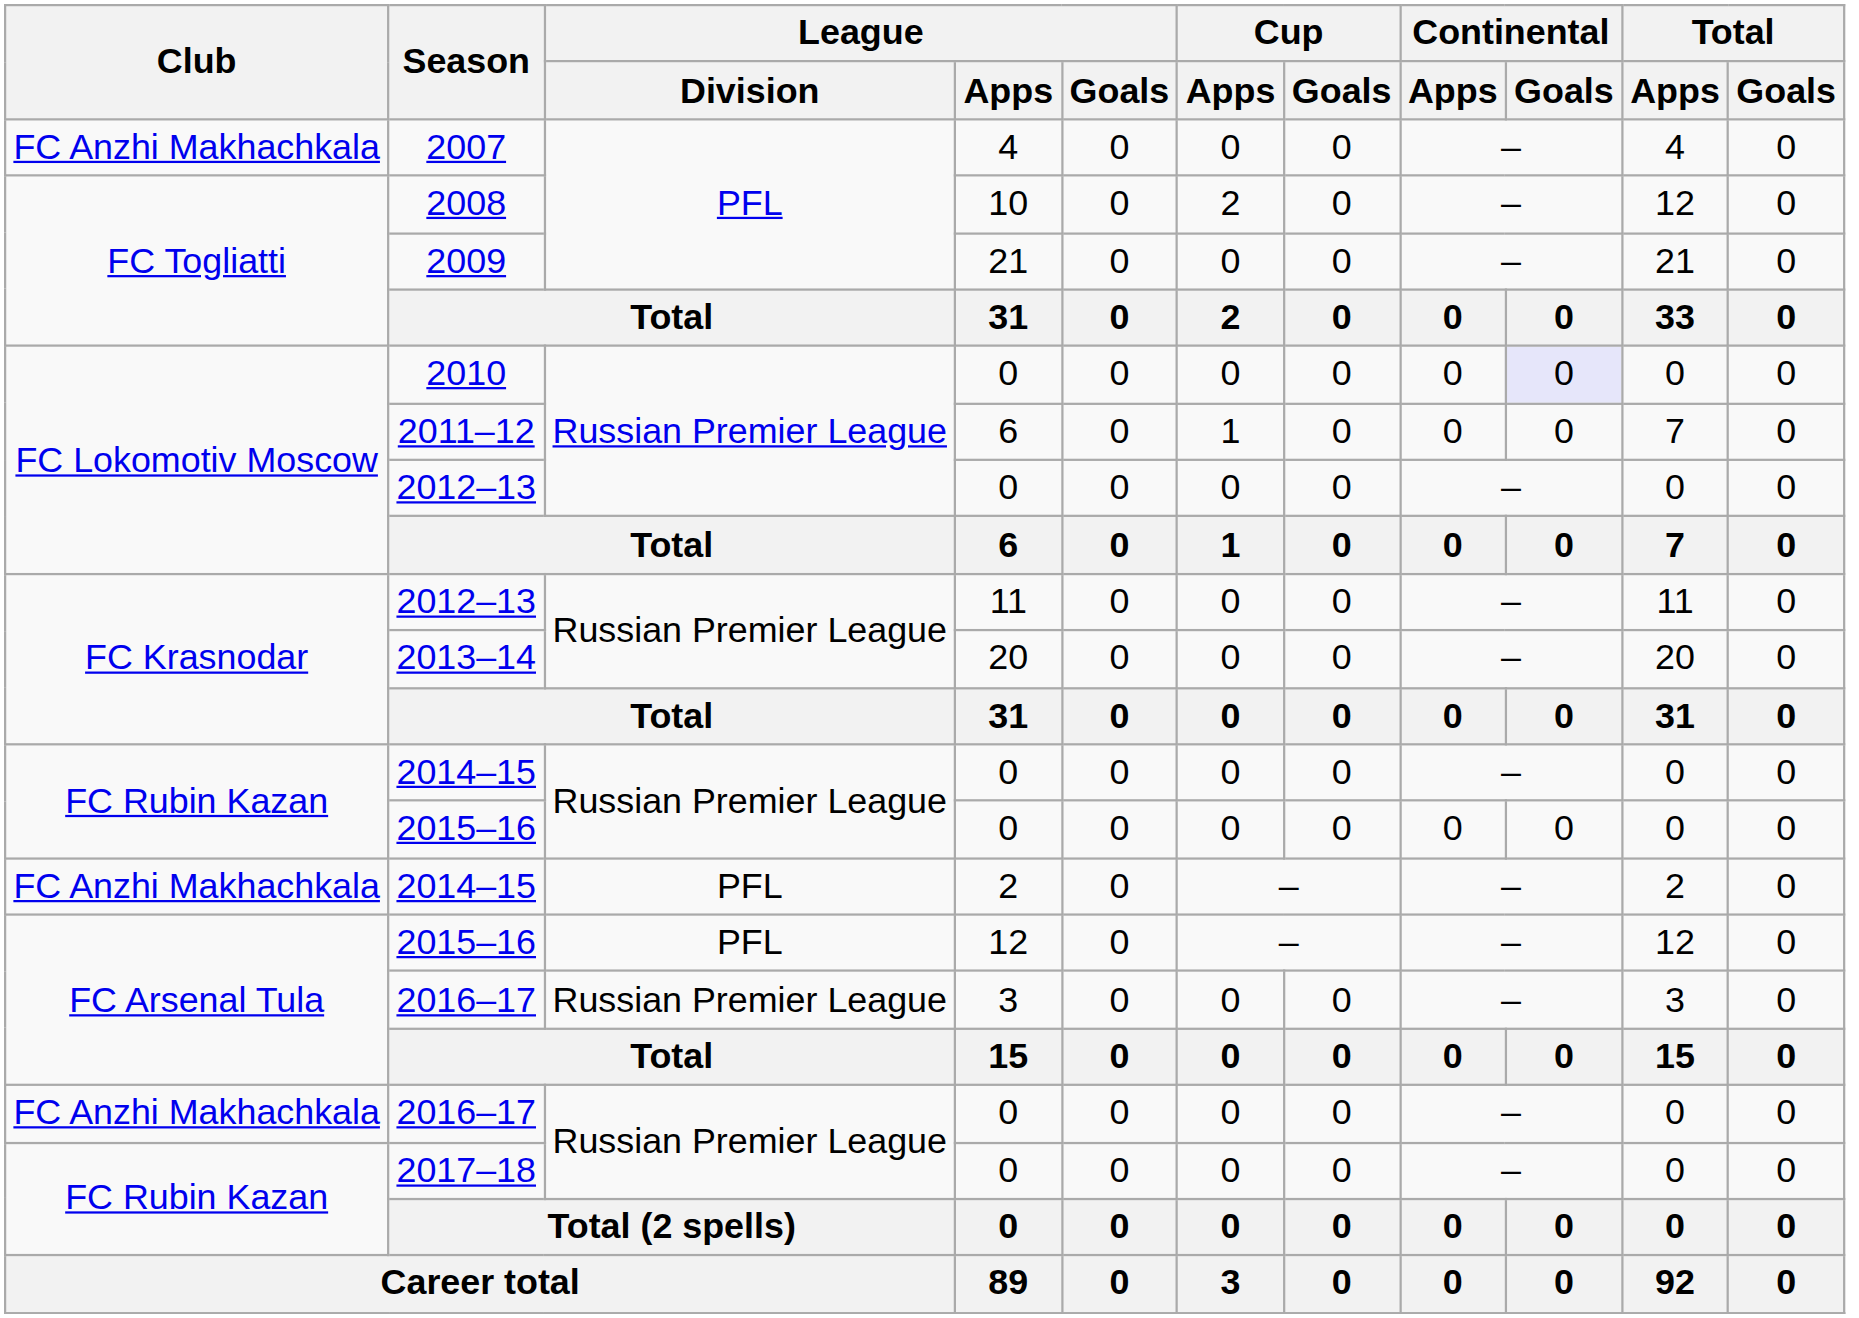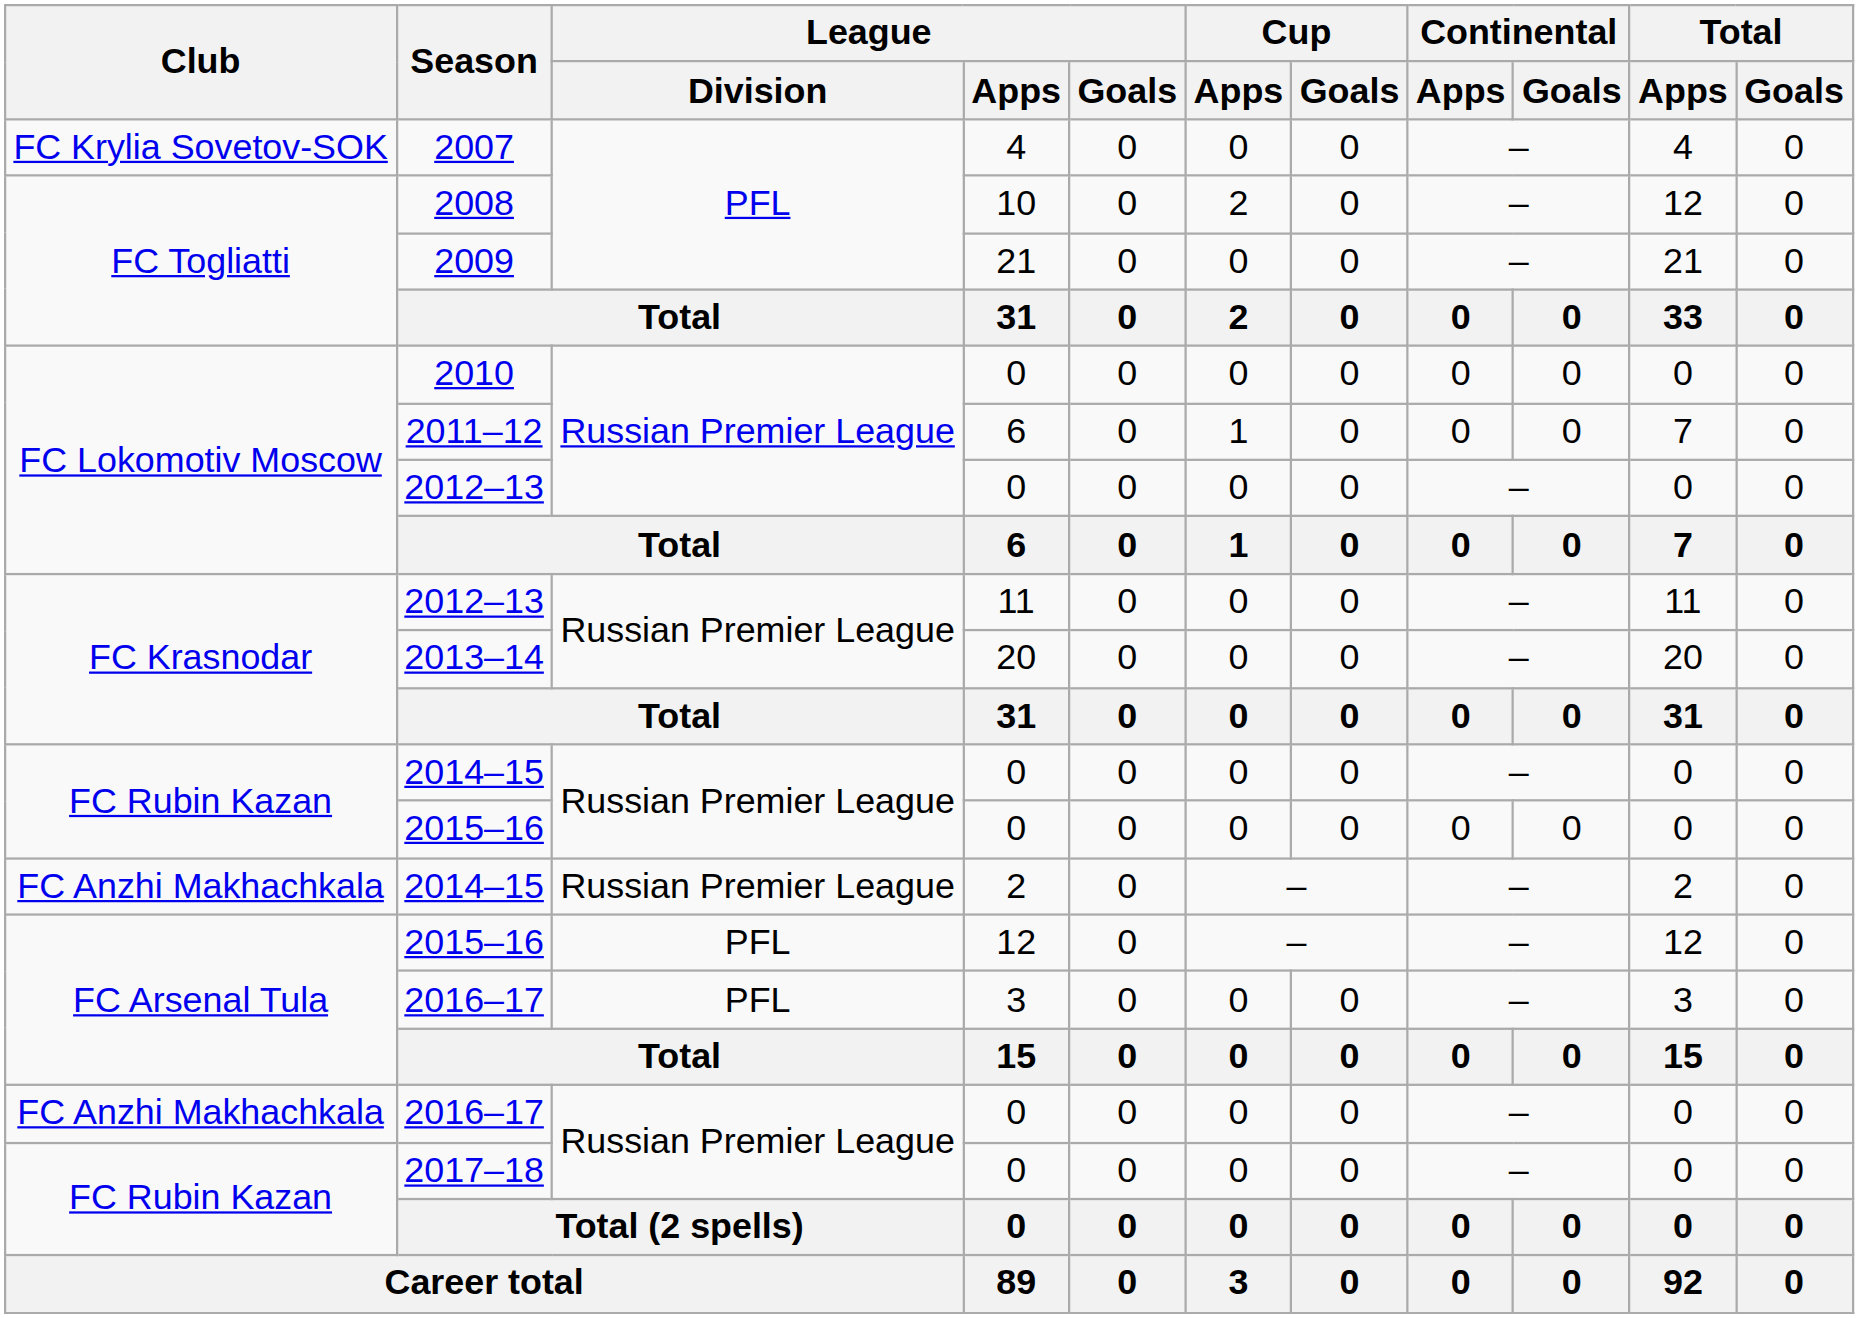 <table class="wikitable" style="text-align: center;">
 <tr>
 <th rowspan=2>Club</th>
 <th rowspan=2>Season</th>
 <th colspan=3>League</th>
 <th colspan=2>Cup</th>
 <th colspan=2>Continental</th>
 <th colspan=2>Total</th>
 </tr>
 <tr>
 <th>Division</th>
 <th>Apps</th>
 <th>Goals</th>
 <th>Apps</th>
 <th>Goals</th>
 <th>Apps</th>
 <th>Goals</th>
 <th>Apps</th>
 <th>Goals</th>
 </tr>
 <tr>
-<td><a href='#'>FC Anzhi Makhachkala</a></td>
+<td><a href='#'>FC Krylia Sovetov-SOK</a></td>
 <td><a href='#'>2007</a></td>
 <td rowspan=3><a href='#'>PFL</a></td>
 <td>4</td>
 <td>0</td>
 <td>0</td>
 <td>0</td>
 <td colspan=2>–</td>
 <td>4</td>
 <td>0</td>
 </tr>
 <tr>
 <td rowspan=3><a href='#'>FC Togliatti</a></td>
 <td><a href='#'>2008</a></td>
 <td>10</td>
 <td>0</td>
 <td>2</td>
 <td>0</td>
 <td colspan=2>–</td>
 <td>12</td>
 <td>0</td>
 </tr>
 <tr>
 <td><a href='#'>2009</a></td>
 <td>21</td>
 <td>0</td>
 <td>0</td>
 <td>0</td>
 <td colspan=2>–</td>
 <td>21</td>
 <td>0</td>
 </tr>
 <tr>
 <th colspan=2>Total</th>
 <th>31</th>
 <th>0</th>
 <th>2</th>
 <th>0</th>
 <th>0</th>
 <th>0</th>
 <th>33</th>
 <th>0</th>
 </tr>
 <tr>
 <td rowspan=4><a href='#'>FC Lokomotiv Moscow</a></td>
 <td><a href='#'>2010</a></td>
 <td rowspan=3><a href='#'>Russian Premier League</a></td>
 <td>0</td>
 <td>0</td>
 <td>0</td>
 <td>0</td>
 <td>0</td>
-<td style="background: lavender;">0</td>
+<td>0</td>
 <td>0</td>
 <td>0</td>
 </tr>
 <tr>
 <td><a href='#'>2011–12</a></td>
 <td>6</td>
 <td>0</td>
 <td>1</td>
 <td>0</td>
 <td>0</td>
 <td>0</td>
 <td>7</td>
 <td>0</td>
 </tr>
 <tr>
 <td><a href='#'>2012–13</a></td>
 <td>0</td>
 <td>0</td>
 <td>0</td>
 <td>0</td>
 <td colspan=2>–</td>
 <td>0</td>
 <td>0</td>
 </tr>
 <tr>
 <th colspan=2>Total</th>
 <th>6</th>
 <th>0</th>
 <th>1</th>
 <th>0</th>
 <th>0</th>
 <th>0</th>
 <th>7</th>
 <th>0</th>
 </tr>
 <tr>
 <td rowspan=3><a href='#'>FC Krasnodar</a></td>
 <td><a href='#'>2012–13</a></td>
 <td rowspan=2>Russian Premier League</td>
 <td>11</td>
 <td>0</td>
 <td>0</td>
 <td>0</td>
 <td colspan=2>–</td>
 <td>11</td>
 <td>0</td>
 </tr>
 <tr>
 <td><a href='#'>2013–14</a></td>
 <td>20</td>
 <td>0</td>
 <td>0</td>
 <td>0</td>
 <td colspan=2>–</td>
 <td>20</td>
 <td>0</td>
 </tr>
 <tr>
 <th colspan=2>Total</th>
 <th>31</th>
 <th>0</th>
 <th>0</th>
 <th>0</th>
 <th>0</th>
 <th>0</th>
 <th>31</th>
 <th>0</th>
 </tr>
 <tr>
 <td rowspan=2><a href='#'>FC Rubin Kazan</a></td>
 <td><a href='#'>2014–15</a></td>
 <td rowspan=2>Russian Premier League</td>
 <td>0</td>
 <td>0</td>
 <td>0</td>
 <td>0</td>
 <td colspan=2>–</td>
 <td>0</td>
 <td>0</td>
 </tr>
 <tr>
 <td><a href='#'>2015–16</a></td>
 <td>0</td>
 <td>0</td>
 <td>0</td>
 <td>0</td>
 <td>0</td>
 <td>0</td>
 <td>0</td>
 <td>0</td>
 </tr>
 <tr>
 <td><a href='#'>FC Anzhi Makhachkala</a></td>
 <td><a href='#'>2014–15</a></td>
-<td>PFL</td>
+<td>Russian Premier League</td>
 <td>2</td>
 <td>0</td>
 <td colspan=2>–</td>
 <td colspan=2>–</td>
 <td>2</td>
 <td>0</td>
 </tr>
 <tr>
 <td rowspan=3><a href='#'>FC Arsenal Tula</a></td>
 <td><a href='#'>2015–16</a></td>
 <td>PFL</td>
 <td>12</td>
 <td>0</td>
 <td colspan=2>–</td>
 <td colspan=2>–</td>
 <td>12</td>
 <td>0</td>
 </tr>
 <tr>
 <td><a href='#'>2016–17</a></td>
-<td>Russian Premier League</td>
+<td>PFL</td>
 <td>3</td>
 <td>0</td>
 <td>0</td>
 <td>0</td>
 <td colspan=2>–</td>
 <td>3</td>
 <td>0</td>
 </tr>
 <tr>
 <th colspan=2>Total</th>
 <th>15</th>
 <th>0</th>
 <th>0</th>
 <th>0</th>
 <th>0</th>
 <th>0</th>
 <th>15</th>
 <th>0</th>
 </tr>
 <tr>
 <td><a href='#'>FC Anzhi Makhachkala</a></td>
 <td><a href='#'>2016–17</a></td>
 <td rowspan=2>Russian Premier League</td>
 <td>0</td>
 <td>0</td>
 <td>0</td>
 <td>0</td>
 <td colspan=2>–</td>
 <td>0</td>
 <td>0</td>
 </tr>
 <tr>
 <td rowspan=2><a href='#'>FC Rubin Kazan</a></td>
 <td><a href='#'>2017–18</a></td>
 <td>0</td>
 <td>0</td>
 <td>0</td>
 <td>0</td>
 <td colspan=2>–</td>
 <td>0</td>
 <td>0</td>
 </tr>
 <tr>
 <th colspan=2>Total (2 spells)</th>
 <th>0</th>
 <th>0</th>
 <th>0</th>
 <th>0</th>
 <th>0</th>
 <th>0</th>
 <th>0</th>
 <th>0</th>
 </tr>
 <tr>
 <th colspan=3>Career total</th>
 <th>89</th>
 <th>0</th>
 <th>3</th>
 <th>0</th>
 <th>0</th>
 <th>0</th>
 <th>92</th>
 <th>0</th>
 </tr>
 <tr>
 </tr>
 </table>
